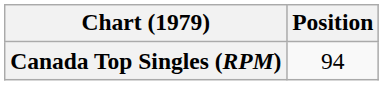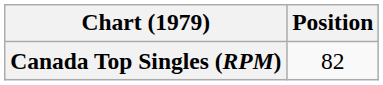 <table class="wikitable plainrowheaders" style="text-align:center">
 <tr>
 <th scope="col">Chart (1979)</th>
 <th scope="col">Position</th>
 </tr>
 <tr>
 <th scope="row">Canada Top Singles (<em>RPM</em>)</th>
-<td>94</td>
+<td>82</td>
 </tr>
 </table>
